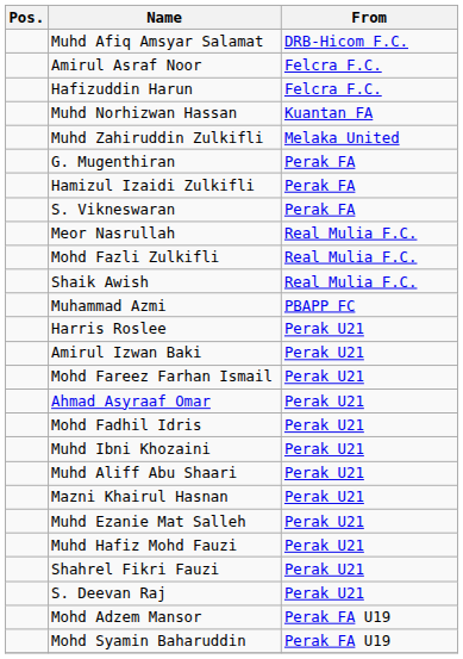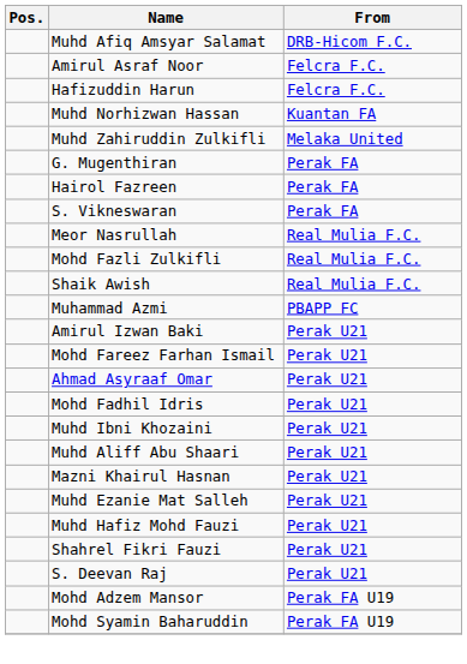 <table class="wikitable sortable">
 <tr>
 <th width= 25>Pos.</th>
 <th width= 200>Name</th>
 <th width= 150>From</th>
 </tr>
 <tr>
 <td></td>
 <td> Muhd Afiq Amsyar Salamat</td>
 <td> <a href='#'>DRB-Hicom F.C.</a></td>
 </tr>
 <tr>
 <td></td>
 <td> Amirul Asraf Noor</td>
 <td> <a href='#'>Felcra F.C.</a></td>
 </tr>
 <tr>
 <td></td>
 <td> Hafizuddin Harun</td>
 <td> <a href='#'>Felcra F.C.</a></td>
 </tr>
 <tr>
 <td></td>
 <td> Muhd Norhizwan Hassan</td>
 <td> <a href='#'>Kuantan FA</a></td>
 </tr>
 <tr>
 <td></td>
 <td> Muhd Zahiruddin Zulkifli</td>
 <td> <a href='#'>Melaka United</a></td>
 </tr>
 <tr>
 <td></td>
 <td> G. Mugenthiran</td>
 <td> <a href='#'>Perak FA</a></td>
 </tr>
 <tr>
 <td></td>
-<td> Hamizul Izaidi Zulkifli</td>
+<td> Hairol Fazreen</td>
 <td> <a href='#'>Perak FA</a></td>
 </tr>
 <tr>
 <td></td>
 <td> S. Vikneswaran</td>
 <td> <a href='#'>Perak FA</a></td>
 </tr>
 <tr>
 <td></td>
 <td> Meor Nasrullah</td>
 <td> <a href='#'>Real Mulia F.C.</a></td>
 </tr>
 <tr>
 <td></td>
 <td> Mohd Fazli Zulkifli</td>
 <td> <a href='#'>Real Mulia F.C.</a></td>
 </tr>
 <tr>
 <td></td>
 <td> Shaik Awish</td>
 <td> <a href='#'>Real Mulia F.C.</a></td>
 </tr>
 <tr>
 <td></td>
 <td> Muhammad Azmi</td>
 <td> <a href='#'>PBAPP FC</a></td>
-</tr>
-<tr>
-<td></td>
-<td> Harris Roslee</td>
-<td> <a href='#'>Perak U21</a></td>
 </tr>
 <tr>
 <td></td>
 <td> Amirul Izwan Baki</td>
 <td> <a href='#'>Perak U21</a></td>
 </tr>
 <tr>
 <td></td>
 <td> Mohd Fareez Farhan Ismail</td>
 <td> <a href='#'>Perak U21</a></td>
 </tr>
 <tr>
 <td></td>
 <td> <a href='#'>Ahmad Asyraaf Omar</a></td>
 <td> <a href='#'>Perak U21</a></td>
 </tr>
 <tr>
 <td></td>
 <td> Mohd Fadhil Idris</td>
 <td> <a href='#'>Perak U21</a></td>
 </tr>
 <tr>
 <td></td>
 <td> Muhd Ibni Khozaini</td>
 <td> <a href='#'>Perak U21</a></td>
 </tr>
 <tr>
 <td></td>
 <td> Muhd Aliff Abu Shaari</td>
 <td> <a href='#'>Perak U21</a></td>
 </tr>
 <tr>
 <td></td>
 <td> Mazni Khairul Hasnan</td>
 <td> <a href='#'>Perak U21</a></td>
 </tr>
 <tr>
 <td></td>
 <td> Muhd Ezanie Mat Salleh</td>
 <td> <a href='#'>Perak U21</a></td>
 </tr>
 <tr>
 <td></td>
 <td> Muhd Hafiz Mohd Fauzi</td>
 <td> <a href='#'>Perak U21</a></td>
 </tr>
 <tr>
 <td></td>
 <td> Shahrel Fikri Fauzi</td>
 <td> <a href='#'>Perak U21</a></td>
 </tr>
 <tr>
 <td></td>
 <td> S. Deevan Raj</td>
 <td> <a href='#'>Perak U21</a></td>
 </tr>
 <tr>
 <td></td>
 <td> Mohd Adzem Mansor</td>
 <td> <a href='#'>Perak FA</a> U19</td>
 </tr>
 <tr>
 <td></td>
 <td> Mohd Syamin Baharuddin</td>
 <td> <a href='#'>Perak FA</a> U19</td>
 </tr>
 <tr>
 </tr>
 </table>
